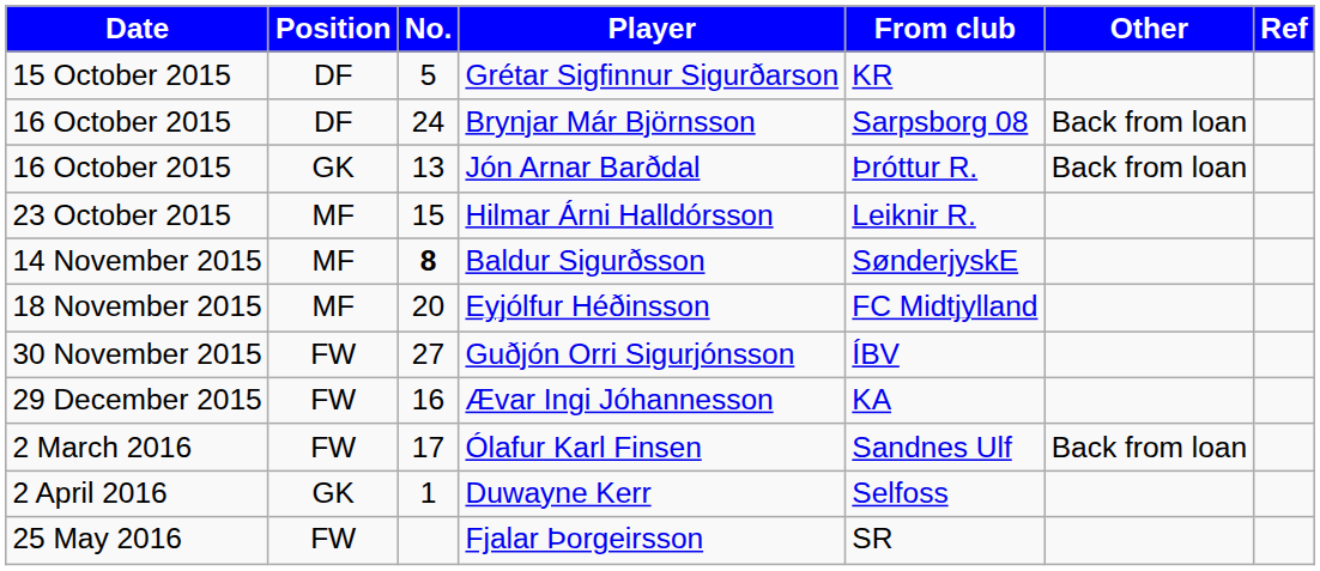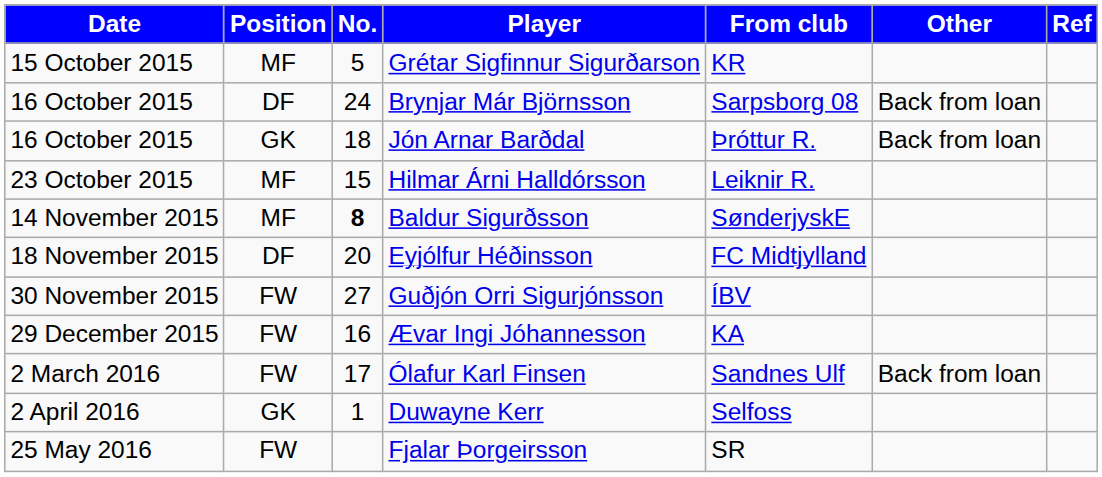 <table class="wikitable sortable">
 <tr>
 <th style="background:#0000FF; color:white;">Date</th>
 <th style="background:#0000FF; color:white;">Position</th>
 <th style="background:#0000FF; color:white;">No.</th>
 <th style="background:#0000FF; color:white;">Player</th>
 <th style="background:#0000FF; color:white;">From club</th>
 <th style="background:#0000FF; color:white;">Other</th>
 <th style="background:#0000FF; color:white;">Ref</th>
 </tr>
 <tr>
 <td>15 October 2015</td>
-<td style="text-align:center;">DF</td>
+<td style="text-align:center;">MF</td>
 <td style="text-align:center;">5</td>
 <td style="text-align:left;"> <a href='#'>Grétar Sigfinnur Sigurðarson</a></td>
 <td style="text-align:left;"> <a href='#'>KR</a></td>
 <td style="text-align:center;"></td>
 <td></td>
 </tr>
 <tr>
 <td>16 October 2015</td>
 <td style="text-align:center;">DF</td>
 <td style="text-align:center;">24</td>
 <td style="text-align:left;"> <a href='#'>Brynjar Már Björnsson</a></td>
 <td style="text-align:left;"> <a href='#'>Sarpsborg 08</a></td>
 <td style="text-align:center;">Back from loan</td>
 <td></td>
 </tr>
 <tr>
 <td>16 October 2015</td>
 <td style="text-align:center;">GK</td>
-<td style="text-align:center;">13</td>
+<td style="text-align:center;">18</td>
 <td style="text-align:left;"> <a href='#'>Jón Arnar Barðdal</a></td>
 <td style="text-align:left;"> <a href='#'>Þróttur R.</a></td>
 <td style="text-align:center;">Back from loan</td>
 <td></td>
 </tr>
 <tr>
 <td>23 October 2015</td>
 <td style="text-align:center;">MF</td>
 <td style="text-align:center;">15</td>
 <td style="text-align:left;"> <a href='#'>Hilmar Árni Halldórsson</a></td>
 <td style="text-align:left;"> <a href='#'>Leiknir R.</a></td>
 <td style="text-align:center;"></td>
 <td></td>
 </tr>
 <tr>
 <td>14 November 2015</td>
 <td style="text-align:center;">MF</td>
 <td style="text-align:center;"><strong>8</strong></td>
 <td style="text-align:left;"> <a href='#'>Baldur Sigurðsson</a></td>
 <td style="text-align:left;"> <a href='#'>SønderjyskE</a></td>
 <td style="text-align:center;"></td>
 <td></td>
 </tr>
 <tr>
 <td>18 November 2015</td>
-<td style="text-align:center;">MF</td>
+<td style="text-align:center;">DF</td>
 <td style="text-align:center;">20</td>
 <td style="text-align:left;"> <a href='#'>Eyjólfur Héðinsson</a></td>
 <td style="text-align:left;"> <a href='#'>FC Midtjylland</a></td>
 <td style="text-align:center;"></td>
 <td></td>
 </tr>
 <tr>
 <td>30 November 2015</td>
 <td style="text-align:center;">FW</td>
 <td style="text-align:center;">27</td>
 <td style="text-align:left;"> <a href='#'>Guðjón Orri Sigurjónsson</a></td>
 <td style="text-align:left;"> <a href='#'>ÍBV</a></td>
 <td style="text-align:center;"></td>
 <td></td>
 </tr>
 <tr>
 <td>29 December 2015</td>
 <td style="text-align:center;">FW</td>
 <td style="text-align:center;">16</td>
 <td style="text-align:left;"> <a href='#'>Ævar Ingi Jóhannesson</a></td>
 <td style="text-align:left;"> <a href='#'>KA</a></td>
 <td style="text-align:center;"></td>
 <td></td>
 </tr>
 <tr>
 <td>2 March 2016</td>
 <td style="text-align:center;">FW</td>
 <td style="text-align:center;">17</td>
 <td style="text-align:left;"> <a href='#'>Ólafur Karl Finsen</a></td>
 <td style="text-align:left;"> <a href='#'>Sandnes Ulf</a></td>
 <td style="text-align:center;">Back from loan</td>
 <td></td>
 </tr>
 <tr>
 <td>2 April 2016</td>
 <td style="text-align:center;">GK</td>
 <td style="text-align:center;">1</td>
 <td style="text-align:left;"> <a href='#'>Duwayne Kerr</a></td>
 <td style="text-align:left;"> <a href='#'>Selfoss</a></td>
 <td style="text-align:center;"></td>
 <td></td>
 </tr>
 <tr>
 <td>25 May 2016</td>
 <td style="text-align:center;">FW</td>
 <td style="text-align:center;"></td>
 <td style="text-align:left;"> <a href='#'>Fjalar Þorgeirsson</a></td>
 <td style="text-align:left;"> SR</td>
 <td style="text-align:center;"></td>
 <td></td>
 </tr>
 </table>
